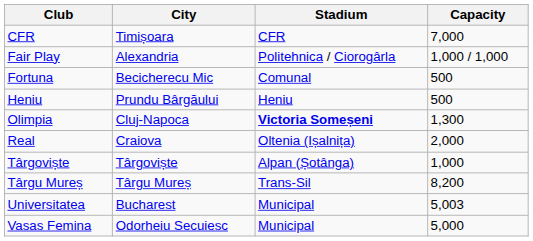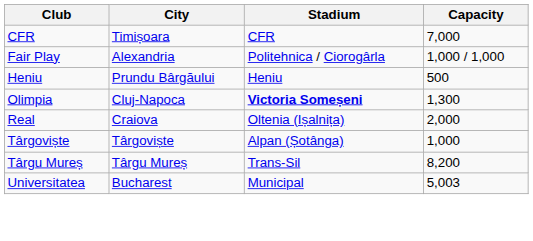 <table class="wikitable sortable" width="50%">
 <tr>
 <th>Club</th>
 <th>City</th>
 <th>Stadium</th>
 <th data-sort-type="number">Capacity</th>
 </tr>
 <tr>
 <td><a href='#'>CFR</a></td>
 <td><a href='#'>Timișoara</a></td>
 <td><a href='#'>CFR</a></td>
 <td>7,000</td>
 </tr>
 <tr>
 <td><a href='#'>Fair Play</a></td>
 <td><a href='#'>Alexandria</a></td>
 <td><a href='#'>Politehnica</a> / <a href='#'>Ciorogârla</a></td>
 <td>1,000 / 1,000</td>
-</tr>
-<tr>
-<td><a href='#'>Fortuna</a></td>
-<td><a href='#'>Becicherecu Mic</a></td>
-<td><a href='#'>Comunal</a></td>
-<td>500</td>
 </tr>
 <tr>
 <td><a href='#'>Heniu</a></td>
 <td><a href='#'>Prundu Bârgăului</a></td>
 <td><a href='#'>Heniu</a></td>
 <td>500</td>
 </tr>
 <tr>
 <td><a href='#'>Olimpia</a></td>
 <td><a href='#'>Cluj-Napoca</a></td>
 <td><strong><a href='#'>Victoria Someșeni</a></strong></td>
 <td>1,300</td>
 </tr>
 <tr>
 <td><a href='#'>Real</a></td>
 <td><a href='#'>Craiova</a></td>
 <td><a href='#'>Oltenia (Ișalnița)</a></td>
 <td>2,000</td>
 </tr>
 <tr>
 <td><a href='#'>Târgoviște</a></td>
 <td><a href='#'>Târgoviște</a></td>
 <td><a href='#'>Alpan (Șotânga)</a></td>
 <td>1,000</td>
 </tr>
 <tr>
 <td><a href='#'>Târgu Mureș</a></td>
 <td><a href='#'>Târgu Mureș</a></td>
 <td><a href='#'>Trans-Sil</a></td>
 <td>8,200</td>
 </tr>
 <tr>
 <td><a href='#'>Universitatea</a></td>
 <td><a href='#'>Bucharest</a></td>
 <td><a href='#'>Municipal</a></td>
 <td>5,003</td>
 </tr>
-<tr>
-<td><a href='#'>Vasas Femina</a></td>
-<td><a href='#'>Odorheiu Secuiesc</a></td>
-<td><a href='#'>Municipal</a></td>
-<td>5,000</td>
-</tr>
 </table>
